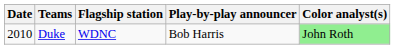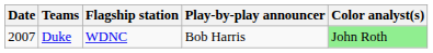 <table class="wikitable">
 <tr>
 <th>Date</th>
 <th>Teams</th>
 <th>Flagship station</th>
 <th>Play-by-play announcer</th>
 <th>Color analyst(s)</th>
 </tr>
 <tr>
-<td>2010</td>
+<td>2007</td>
 <td><a href='#'>Duke</a></td>
 <td><a href='#'>WDNC</a></td>
 <td>Bob Harris</td>
 <td style="background: lightgreen;">John Roth</td>
 </tr>
 </table>
